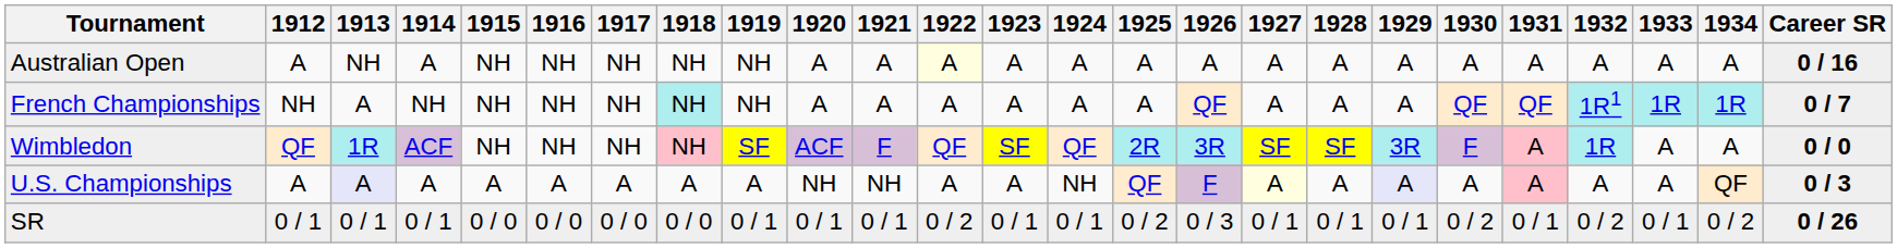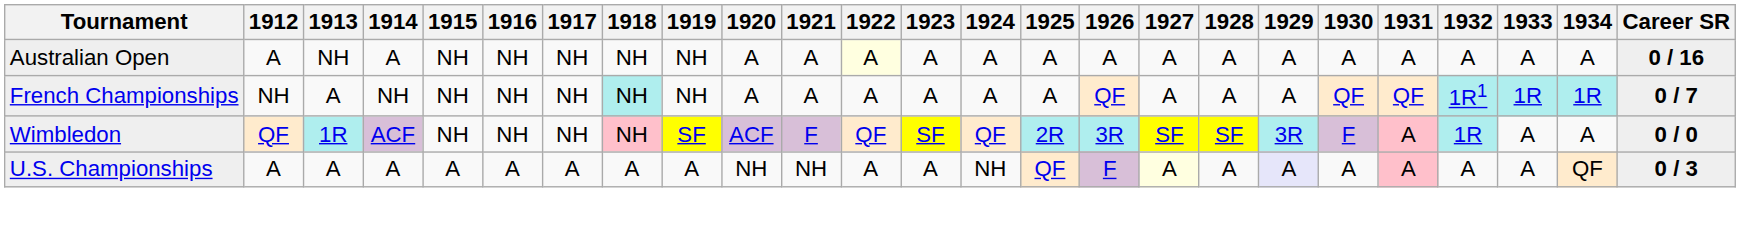 <table class="wikitable nowrap">
 <tr bgcolor="#efefef">
 <th>Tournament</th>
 <th>1912</th>
 <th>1913</th>
 <th>1914</th>
 <th>1915</th>
 <th>1916</th>
 <th>1917</th>
 <th>1918</th>
 <th>1919</th>
 <th>1920</th>
 <th>1921</th>
 <th>1922</th>
 <th>1923</th>
 <th>1924</th>
 <th>1925</th>
 <th>1926</th>
 <th>1927</th>
 <th>1928</th>
 <th>1929</th>
 <th>1930</th>
 <th>1931</th>
 <th>1932</th>
 <th>1933</th>
 <th>1934</th>
 <th>Career SR</th>
 </tr>
 <tr>
 <td style="background:#EFEFEF;">Australian Open</td>
 <td align="center">A</td>
 <td align="center">NH</td>
 <td align="center">A</td>
 <td align="center">NH</td>
 <td align="center">NH</td>
 <td align="center">NH</td>
 <td align="center">NH</td>
 <td align="center">NH</td>
 <td align="center">A</td>
 <td align="center">A</td>
 <td align="center" style="background: lightyellow;">A</td>
 <td align="center">A</td>
 <td align="center">A</td>
 <td align="center">A</td>
 <td align="center">A</td>
 <td align="center">A</td>
 <td align="center">A</td>
 <td align="center">A</td>
 <td align="center">A</td>
 <td align="center">A</td>
 <td align="center">A</td>
 <td align="center">A</td>
 <td align="center">A</td>
 <td align="center" style="background:#EFEFEF;"><strong>0 / 16</strong></td>
 </tr>
 <tr>
 <td style="background:#EFEFEF;"><a href='#'>French Championships</a></td>
 <td align="center">NH</td>
 <td align="center">A</td>
 <td align="center">NH</td>
 <td align="center">NH</td>
 <td align="center">NH</td>
 <td align="center">NH</td>
 <td align="center" style="background: paleturquoise;">NH</td>
 <td align="center">NH</td>
 <td align="center">A</td>
 <td align="center">A</td>
 <td align="center">A</td>
 <td align="center">A</td>
 <td align="center">A</td>
 <td align="center">A</td>
 <td align="center" style="background:#ffebcd;"><a href='#'>QF</a></td>
 <td align="center">A</td>
 <td align="center">A</td>
 <td align="center">A</td>
 <td align="center" style="background:#ffebcd;"><a href='#'>QF</a></td>
 <td align="center" style="background:#ffebcd;"><a href='#'>QF</a></td>
 <td align="center" style="background:#afeeee;"><a href='#'>1R<sup>1</sup></a></td>
 <td align="center" style="background:#afeeee;"><a href='#'>1R</a></td>
 <td align="center" style="background:#afeeee;"><a href='#'>1R</a></td>
 <td align="center" style="background:#EFEFEF;"><strong>0 / 7</strong></td>
 </tr>
 <tr>
 <td style="background:#EFEFEF;"><a href='#'>Wimbledon</a></td>
 <td align="center" style="background:#ffebcd;"><a href='#'>QF</a></td>
 <td align="center" style="background:#afeeee;"><a href='#'>1R</a></td>
 <td align="center" style="background:#D8BFD8;"><a href='#'>ACF</a></td>
 <td align="center">NH</td>
 <td align="center">NH</td>
 <td align="center">NH</td>
 <td align="center" style="background: pink;">NH</td>
 <td align="center" style="background:yellow;"><a href='#'>SF</a></td>
 <td align="center" style="background:#D8BFD8;"><a href='#'>ACF</a></td>
 <td align="center" style="background:#D8BFD8;"><a href='#'>F</a></td>
 <td align="center" style="background:#ffebcd;"><a href='#'>QF</a></td>
 <td align="center" style="background:yellow;"><a href='#'>SF</a></td>
 <td align="center" style="background:#ffebcd;"><a href='#'>QF</a></td>
 <td align="center" style="background:#afeeee;"><a href='#'>2R</a></td>
 <td align="center" style="background:#afeeee;"><a href='#'>3R</a></td>
 <td align="center" style="background:yellow;"><a href='#'>SF</a></td>
 <td align="center" style="background:yellow;"><a href='#'>SF</a></td>
 <td align="center" style="background:#afeeee;"><a href='#'>3R</a></td>
 <td align="center" style="background:#D8BFD8;"><a href='#'>F</a></td>
 <td align="center" style="background: pink;">A</td>
 <td align="center" style="background:#afeeee;"><a href='#'>1R</a></td>
 <td align="center">A</td>
 <td align="center">A</td>
 <td align="center" style="background:#EFEFEF;"><strong>0 / 0</strong></td>
 </tr>
 <tr>
 <td style="background:#EFEFEF;"><a href='#'>U.S. Championships</a></td>
 <td align="center">A</td>
-<td align="center" style="background: lavender;">A</td>
+<td align="center">A</td>
 <td align="center">A</td>
 <td align="center">A</td>
 <td align="center">A</td>
 <td align="center">A</td>
 <td align="center">A</td>
 <td align="center">A</td>
 <td align="center">NH</td>
 <td align="center">NH</td>
 <td align="center">A</td>
 <td align="center">A</td>
 <td align="center">NH</td>
 <td align="center" style="background:#ffebcd;"><a href='#'>QF</a></td>
 <td align="center" style="background:#D8BFD8;"><a href='#'>F</a></td>
 <td align="center" style="background: lightyellow;">A</td>
 <td align="center">A</td>
 <td align="center" style="background: lavender;">A</td>
 <td align="center">A</td>
 <td align="center" style="background: pink;">A</td>
 <td align="center">A</td>
 <td align="center">A</td>
 <td align="center" style="background:#ffebcd;">QF</td>
 <td align="center" style="background:#EFEFEF;"><strong>0 / 3</strong></td>
 </tr>
-<tr>
-<td style="background:#EFEFEF;">SR</td>
-<td align="center" style="background:#EFEFEF;">0 / 1</td>
-<td align="center" style="background:#EFEFEF;">0 / 1</td>
-<td align="center" style="background:#EFEFEF;">0 / 1</td>
-<td align="center" style="background:#EFEFEF;">0 / 0</td>
-<td align="center" style="background:#EFEFEF;">0 / 0</td>
-<td align="center" style="background:#EFEFEF;">0 / 0</td>
-<td align="center" style="background:#EFEFEF;">0 / 0</td>
-<td align="center" style="background:#EFEFEF;">0 / 1</td>
-<td align="center" style="background:#EFEFEF;">0 / 1</td>
-<td align="center" style="background:#EFEFEF;">0 / 1</td>
-<td align="center" style="background:#EFEFEF;">0 / 2</td>
-<td align="center" style="background:#EFEFEF;">0 / 1</td>
-<td align="center" style="background:#EFEFEF;">0 / 1</td>
-<td align="center" style="background:#EFEFEF;">0 / 2</td>
-<td align="center" style="background:#EFEFEF;">0 / 3</td>
-<td align="center" style="background:#EFEFEF;">0 / 1</td>
-<td align="center" style="background:#EFEFEF;">0 / 1</td>
-<td align="center" style="background:#EFEFEF;">0 / 1</td>
-<td align="center" style="background:#EFEFEF;">0 / 2</td>
-<td align="center" style="background:#EFEFEF;">0 / 1</td>
-<td align="center" style="background:#EFEFEF;">0 / 2</td>
-<td align="center" style="background:#EFEFEF;">0 / 1</td>
-<td align="center" style="background:#EFEFEF;">0 / 2</td>
-<td align="center" style="background:#EFEFEF;"><strong>0 / 26</strong></td>
-</tr>
 </table>
